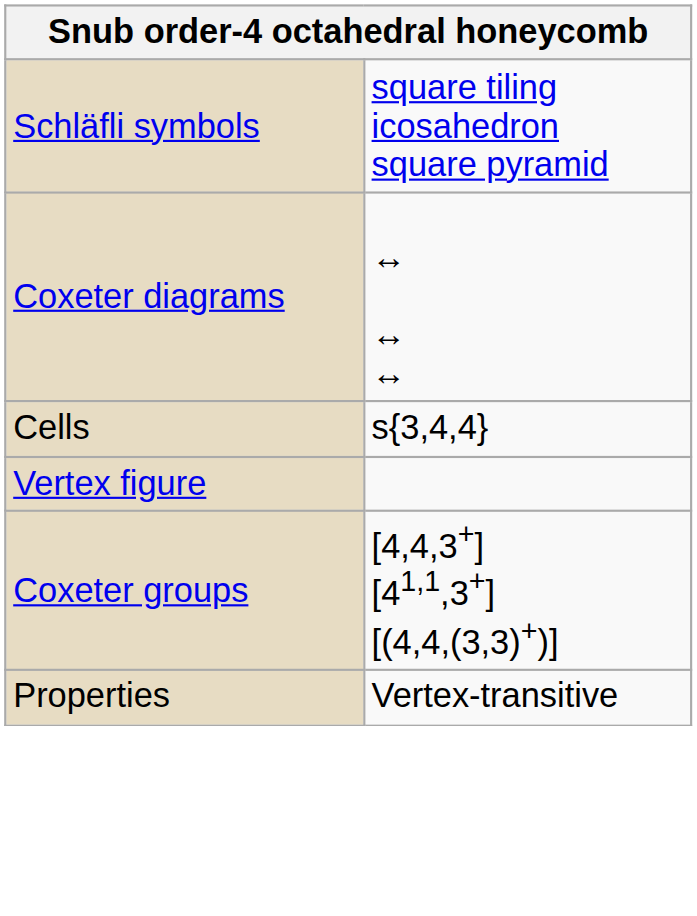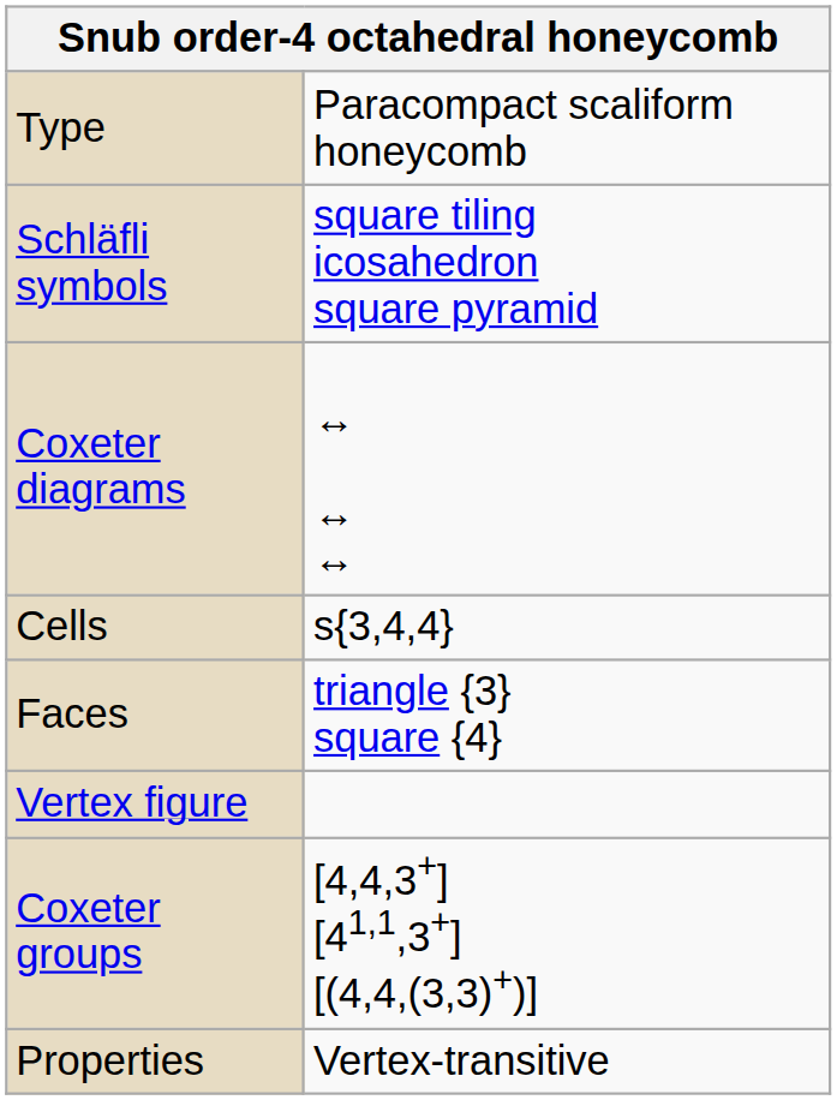 <table class="wikitable" align="right" style="margin-left:10px" width="320">
 <tr>
 <th bgcolor=#e7dcc3 colspan=2>Snub order-4 octahedral honeycomb</th>
+</tr>
+<tr>
+<td bgcolor=#e7dcc3>Type</td>
+<td>Paracompact scaliform honeycomb</td>
 </tr>
 <tr>
 <td bgcolor=#e7dcc3><a href='#'>Schläfli symbols</a></td>
 <td><a href='#'>square tiling</a><br><a href='#'>icosahedron</a><br><a href='#'>square pyramid</a></td>
 </tr>
 <tr>
 <td bgcolor=#e7dcc3><a href='#'>Coxeter diagrams</a></td>
 <td><br> ↔ <br><br> ↔ <br> ↔ </td>
 </tr>
 <tr>
 <td bgcolor=#e7dcc3>Cells</td>
 <td>s{3,4,4}</td>
 </tr>
 <tr>
+<td bgcolor=#e7dcc3>Faces</td>
+<td><a href='#'>triangle</a> {3}<br><a href='#'>square</a> {4}</td>
+</tr>
+<tr>
 <td bgcolor=#e7dcc3><a href='#'>Vertex figure</a></td>
 <td></td>
 </tr>
 <tr>
 <td bgcolor=#e7dcc3><a href='#'>Coxeter groups</a></td>
 <td>[4,4,3<sup>+</sup>]<br>[4<sup>1,1</sup>,3<sup>+</sup>]<br>[(4,4,(3,3)<sup>+</sup>)]</td>
 </tr>
 <tr>
 <td bgcolor=#e7dcc3>Properties</td>
 <td>Vertex-transitive</td>
 </tr>
 </table>
